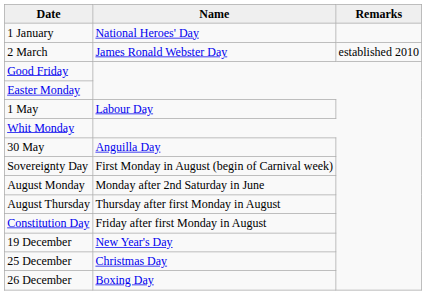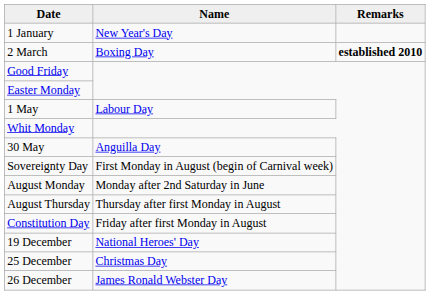 <table class="wikitable">
 <tr>
 <th style="background:#efefef;">Date</th>
 <th style="background:#efefef;">Name</th>
 <th style="background:#efefef;">Remarks</th>
 </tr>
 <tr>
 <td>1 January</td>
-<td><a href='#'>National Heroes' Day</a></td>
+<td><a href='#'>New Year's Day</a></td>
 </tr>
 <tr>
 <td>2 March</td>
-<td><a href='#'>James Ronald Webster Day</a></td>
-<td>established 2010</td>
+<td><a href='#'>Boxing Day</a></td>
+<td><strong>established 2010</strong></td>
 </tr>
 <tr>
 <td><a href='#'>Good Friday</a></td>
 </tr>
 <tr>
 <td><a href='#'>Easter Monday</a></td>
 </tr>
 <tr>
 <td>1 May</td>
 <td><a href='#'>Labour Day</a></td>
 </tr>
 <tr>
 <td><a href='#'>Whit Monday</a></td>
 </tr>
 <tr>
 <td>30 May</td>
 <td><a href='#'>Anguilla Day</a></td>
 </tr>
 <tr>
 <td>Sovereignty Day</td>
 <td>First Monday in August (begin of Carnival week)</td>
 </tr>
 <tr>
 <td>August Monday</td>
 <td>Monday after 2nd Saturday in June</td>
 </tr>
 <tr>
 <td>August Thursday</td>
 <td>Thursday after first Monday in August</td>
 </tr>
 <tr>
 <td><a href='#'>Constitution Day</a></td>
 <td>Friday after first Monday in August</td>
 </tr>
 <tr>
 <td>19 December</td>
-<td><a href='#'>New Year's Day</a></td>
+<td><a href='#'>National Heroes' Day</a></td>
 </tr>
 <tr>
 <td>25 December</td>
 <td><a href='#'>Christmas Day</a></td>
 </tr>
 <tr>
 <td>26 December</td>
-<td><a href='#'>Boxing Day</a></td>
+<td><a href='#'>James Ronald Webster Day</a></td>
 </tr>
 </table>
